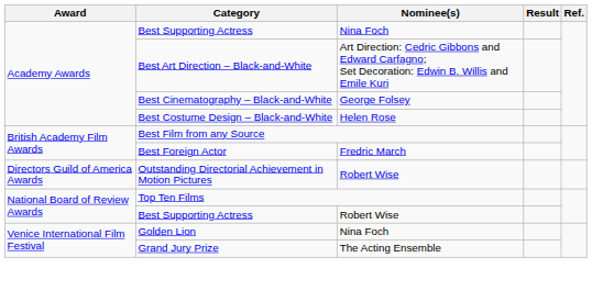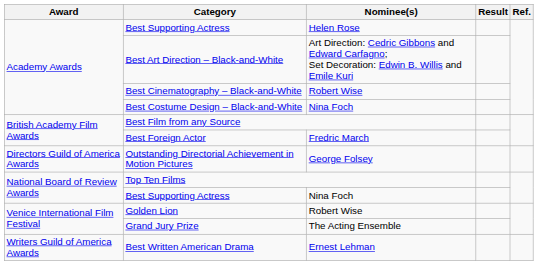 <table class="wikitable plainrowheaders">
 <tr>
 <th>Award</th>
 <th>Category</th>
 <th>Nominee(s)</th>
 <th>Result</th>
 <th>Ref.</th>
 </tr>
 <tr>
 <td rowspan="4"><a href='#'>Academy Awards</a></td>
 <td><a href='#'>Best Supporting Actress</a></td>
-<td><a href='#'>Nina Foch</a></td>
+<td><a href='#'>Helen Rose</a></td>
 <td></td>
 <td align="center" rowspan="4"> <br> </td>
 </tr>
 <tr>
 <td><a href='#'>Best Art Direction – Black-and-White</a></td>
 <td>Art Direction: <a href='#'>Cedric Gibbons</a> and <a href='#'>Edward Carfagno</a>; <br> Set Decoration: <a href='#'>Edwin B. Willis</a> and <a href='#'>Emile Kuri</a></td>
 <td></td>
 </tr>
 <tr>
 <td><a href='#'>Best Cinematography – Black-and-White</a></td>
-<td><a href='#'>George Folsey</a></td>
+<td><a href='#'>Robert Wise</a></td>
 <td></td>
 </tr>
 <tr>
 <td><a href='#'>Best Costume Design – Black-and-White</a></td>
-<td><a href='#'>Helen Rose</a></td>
+<td><a href='#'>Nina Foch</a></td>
 <td></td>
 </tr>
 <tr>
 <td rowspan="2"><a href='#'>British Academy Film Awards</a></td>
 <td colspan="2"><a href='#'>Best Film from any Source</a></td>
 <td></td>
 <td align="center" rowspan="2"></td>
 </tr>
 <tr>
 <td><a href='#'>Best Foreign Actor</a></td>
 <td><a href='#'>Fredric March</a></td>
 <td></td>
 </tr>
 <tr>
 <td><a href='#'>Directors Guild of America Awards</a></td>
 <td><a href='#'>Outstanding Directorial Achievement in Motion Pictures</a></td>
-<td><a href='#'>Robert Wise</a></td>
+<td><a href='#'>George Folsey</a></td>
 <td></td>
 <td align="center"></td>
 </tr>
 <tr>
 <td rowspan="2"><a href='#'>National Board of Review Awards</a></td>
 <td colspan="2"><a href='#'>Top Ten Films</a></td>
 <td></td>
 <td align="center" rowspan="2"></td>
 </tr>
 <tr>
 <td><a href='#'>Best Supporting Actress</a></td>
-<td>Robert Wise</td>
+<td>Nina Foch</td>
 <td></td>
 </tr>
 <tr>
 <td rowspan="2"><a href='#'>Venice International Film Festival</a></td>
 <td><a href='#'>Golden Lion</a></td>
-<td>Nina Foch</td>
+<td>Robert Wise</td>
 <td></td>
 <td align="center" rowspan="2"></td>
 </tr>
 <tr>
 <td><a href='#'>Grand Jury Prize</a></td>
 <td>The Acting Ensemble</td>
 <td></td>
 </tr>
+<tr>
+<td><a href='#'>Writers Guild of America Awards</a></td>
+<td><a href='#'>Best Written American Drama</a></td>
+<td><a href='#'>Ernest Lehman</a></td>
+<td></td>
+<td align="center"></td>
+</tr>
 </table>
